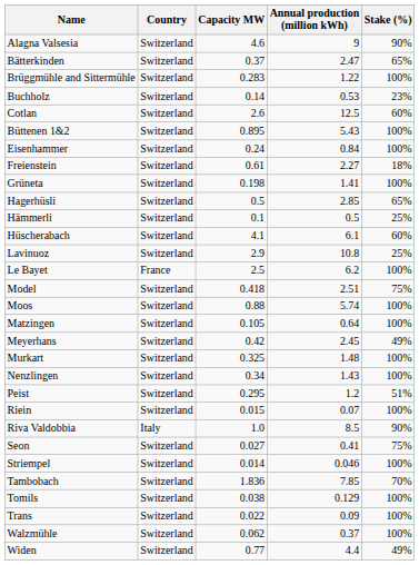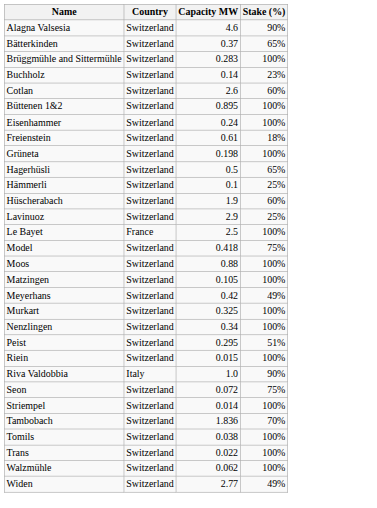 <table class="wikitable mw-collapsible mw-collapsed">
 <tr bgcolor="#DDDDDD">
 <th align="left">Name</th>
 <th align="left">Country</th>
 <th align="center">Capacity MW</th>
-<th align="center">Annual production<br>(million kWh)</th>
 <th align="center">Stake (%)</th>
 </tr>
 <tr>
 <td>Alagna Valsesia</td>
 <td align="left">Switzerland</td>
 <td align="right">4.6</td>
-<td align="right">9</td>
 <td align="right">90%</td>
 </tr>
 <tr>
 <td>Bätterkinden</td>
 <td align="left">Switzerland</td>
 <td align="right">0.37</td>
-<td align="right">2.47</td>
 <td align="right">65%</td>
 </tr>
 <tr>
 <td>Brüggmühle and Sittermühle</td>
 <td align="left">Switzerland</td>
 <td align="right">0.283</td>
-<td align="right">1.22</td>
 <td align="right">100%</td>
 </tr>
 <tr>
 <td>Buchholz</td>
 <td align="left">Switzerland</td>
 <td align="right">0.14</td>
-<td align="right">0.53</td>
 <td align="right">23%</td>
 </tr>
 <tr>
 <td>Cotlan</td>
 <td align="left">Switzerland</td>
 <td align="right">2.6</td>
-<td align="right">12.5</td>
 <td align="right">60%</td>
 </tr>
 <tr>
 <td>Büttenen 1&2</td>
 <td align="left">Switzerland</td>
 <td align="right">0.895</td>
-<td align="right">5.43</td>
 <td align="right">100%</td>
 </tr>
 <tr>
 <td>Eisenhammer</td>
 <td align="left">Switzerland</td>
 <td align="right">0.24</td>
-<td align="right">0.84</td>
 <td align="right">100%</td>
 </tr>
 <tr>
 <td>Freienstein</td>
 <td align="left">Switzerland</td>
 <td align="right">0.61</td>
-<td align="right">2.27</td>
 <td align="right">18%</td>
 </tr>
 <tr>
 <td>Grüneta</td>
 <td align="left">Switzerland</td>
 <td align="right">0.198</td>
-<td align="right">1.41</td>
 <td align="right">100%</td>
 </tr>
 <tr>
 <td>Hagerhüsli</td>
 <td align="left">Switzerland</td>
 <td align="right">0.5</td>
-<td align="right">2.85</td>
 <td align="right">65%</td>
 </tr>
 <tr>
 <td>Hämmerli</td>
 <td align="left">Switzerland</td>
 <td align="right">0.1</td>
-<td align="right">0.5</td>
 <td align="right">25%</td>
 </tr>
 <tr>
 <td>Hüscherabach</td>
 <td align="left">Switzerland</td>
-<td align="right">4.1</td>
-<td align="right">6.1</td>
+<td align="right">1.9</td>
 <td align="right">60%</td>
 </tr>
 <tr>
 <td>Lavinuoz</td>
 <td align="left">Switzerland</td>
 <td align="right">2.9</td>
-<td align="right">10.8</td>
 <td align="right">25%</td>
 </tr>
 <tr>
 <td>Le Bayet</td>
 <td align="left">France</td>
 <td align="right">2.5</td>
-<td align="right">6.2</td>
 <td align="right">100%</td>
 </tr>
 <tr>
 <td>Model</td>
 <td align="left">Switzerland</td>
 <td align="right">0.418</td>
-<td align="right">2.51</td>
 <td align="right">75%</td>
 </tr>
 <tr>
 <td>Moos</td>
 <td align="left">Switzerland</td>
 <td align="right">0.88</td>
-<td align="right">5.74</td>
 <td align="right">100%</td>
 </tr>
 <tr>
 <td>Matzingen</td>
 <td align="left">Switzerland</td>
 <td align="right">0.105</td>
-<td align="right">0.64</td>
 <td align="right">100%</td>
 </tr>
 <tr>
 <td>Meyerhans</td>
 <td align="left">Switzerland</td>
 <td align="right">0.42</td>
-<td align="right">2.45</td>
 <td align="right">49%</td>
 </tr>
 <tr>
 <td>Murkart</td>
 <td align="left">Switzerland</td>
 <td align="right">0.325</td>
-<td align="right">1.48</td>
 <td align="right">100%</td>
 </tr>
 <tr>
 <td>Nenzlingen</td>
 <td align="left">Switzerland</td>
 <td align="right">0.34</td>
-<td align="right">1.43</td>
 <td align="right">100%</td>
 </tr>
 <tr>
 <td>Peist</td>
 <td align="left">Switzerland</td>
 <td align="right">0.295</td>
-<td align="right">1.2</td>
 <td align="right">51%</td>
 </tr>
 <tr>
 <td>Riein</td>
 <td align="left">Switzerland</td>
 <td align="right">0.015</td>
-<td align="right">0.07</td>
 <td align="right">100%</td>
 </tr>
 <tr>
 <td>Riva Valdobbia</td>
 <td align="left">Italy</td>
 <td align="right">1.0</td>
-<td align="right">8.5</td>
 <td align="right">90%</td>
 </tr>
 <tr>
 <td>Seon</td>
 <td align="left">Switzerland</td>
-<td align="right">0.027</td>
-<td align="right">0.41</td>
+<td align="right">0.072</td>
 <td align="right">75%</td>
 </tr>
 <tr>
 <td>Striempel</td>
 <td align="left">Switzerland</td>
 <td align="right">0.014</td>
-<td align="right">0.046</td>
 <td align="right">100%</td>
 </tr>
 <tr>
 <td>Tambobach</td>
 <td align="left">Switzerland</td>
 <td align="right">1.836</td>
-<td align="right">7.85</td>
 <td align="right">70%</td>
 </tr>
 <tr>
 <td>Tomils</td>
 <td align="left">Switzerland</td>
 <td align="right">0.038</td>
-<td align="right">0.129</td>
 <td align="right">100%</td>
 </tr>
 <tr>
 <td>Trans</td>
 <td align="left">Switzerland</td>
 <td align="right">0.022</td>
-<td align="right">0.09</td>
 <td align="right">100%</td>
 </tr>
 <tr>
 <td>Walzmühle</td>
 <td align="left">Switzerland</td>
 <td align="right">0.062</td>
-<td align="right">0.37</td>
 <td align="right">100%</td>
 </tr>
 <tr>
 <td>Widen</td>
 <td align="left">Switzerland</td>
-<td align="right">0.77</td>
-<td align="right">4.4</td>
+<td align="right">2.77</td>
 <td align="right">49%</td>
 </tr>
 </table>
